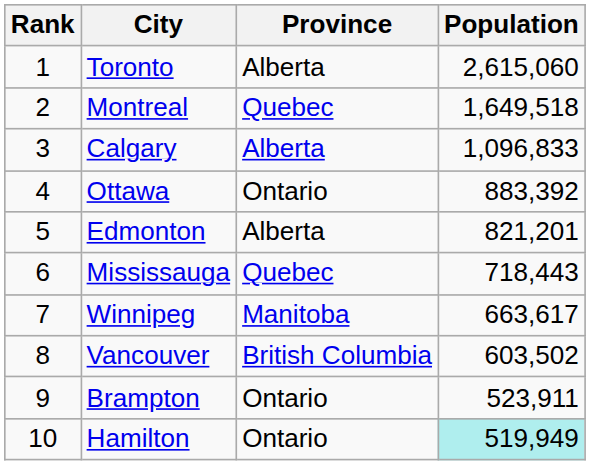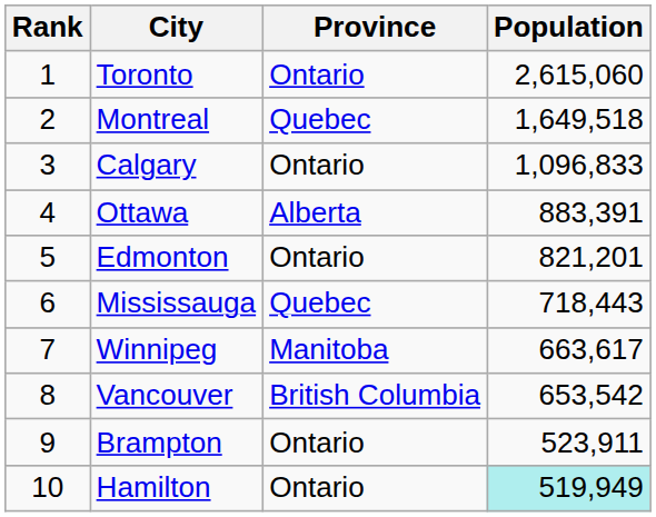 <table class="wikitable sortable">
 <tr>
 <th>Rank</th>
 <th>City</th>
 <th>Province</th>
 <th>Population</th>
 </tr>
 <tr>
 <td align=center>1</td>
 <td><a href='#'>Toronto</a></td>
-<td>Alberta</td>
+<td><a href='#'>Ontario</a></td>
 <td align=right>2,615,060</td>
 </tr>
 <tr>
 <td align=center>2</td>
 <td><a href='#'>Montreal</a></td>
 <td><a href='#'>Quebec</a></td>
 <td align=right>1,649,518</td>
 </tr>
 <tr>
 <td align=center>3</td>
 <td><a href='#'>Calgary</a></td>
-<td><a href='#'>Alberta</a></td>
+<td>Ontario</td>
 <td align=right>1,096,833</td>
 </tr>
 <tr>
 <td align=center>4</td>
 <td><a href='#'>Ottawa</a></td>
-<td>Ontario</td>
-<td align=right>883,392</td>
+<td><a href='#'>Alberta</a></td>
+<td align=right>883,391</td>
 </tr>
 <tr>
 <td align=center>5</td>
 <td><a href='#'>Edmonton</a></td>
-<td>Alberta</td>
+<td>Ontario</td>
 <td align=right>821,201</td>
 </tr>
 <tr>
 <td align=center>6</td>
 <td><a href='#'>Mississauga</a></td>
 <td><a href='#'>Quebec</a></td>
 <td align=right>718,443</td>
 </tr>
 <tr>
 <td align=center>7</td>
 <td><a href='#'>Winnipeg</a></td>
 <td><a href='#'>Manitoba</a></td>
 <td align=right>663,617</td>
 </tr>
 <tr>
 <td align=center>8</td>
 <td><a href='#'>Vancouver</a></td>
 <td><a href='#'>British Columbia</a></td>
-<td align=right>603,502</td>
+<td align=right>653,542</td>
 </tr>
 <tr>
 <td align=center>9</td>
 <td><a href='#'>Brampton</a></td>
 <td>Ontario</td>
 <td align=right>523,911</td>
 </tr>
 <tr>
 <td align=center>10</td>
 <td><a href='#'>Hamilton</a></td>
 <td>Ontario</td>
 <td align=right style="background: paleturquoise;">519,949</td>
 </tr>
 </table>
